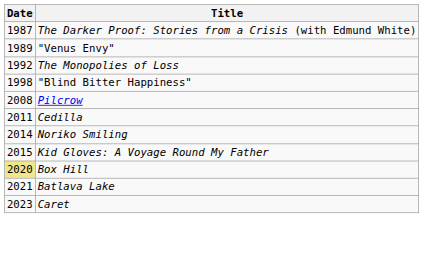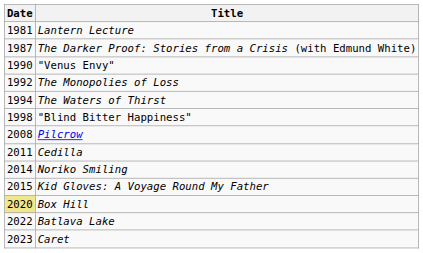 <table class=wikitable>
 <tr>
 <th>Date</th>
 <th>Title</th>
 </tr>
 <tr>
+<td>1981</td>
+<td><em>Lantern Lecture</em></td>
+</tr>
+<tr>
 <td>1987</td>
 <td><em>The Darker Proof: Stories from a Crisis</em> (with Edmund White)</td>
 </tr>
 <tr>
-<td>1989</td>
+<td>1990</td>
 <td>"Venus Envy"</td>
 </tr>
 <tr>
 <td>1992</td>
 <td><em>The Monopolies of Loss</em></td>
+</tr>
+<tr>
+<td>1994</td>
+<td><em>The Waters of Thirst</em></td>
 </tr>
 <tr>
 <td>1998</td>
 <td>"Blind Bitter Happiness"</td>
 </tr>
 <tr>
 <td>2008</td>
 <td><em><a href='#'>Pilcrow</a></em></td>
 </tr>
 <tr>
 <td>2011</td>
 <td><em>Cedilla</em></td>
 </tr>
 <tr>
 <td>2014</td>
 <td><em>Noriko Smiling</em></td>
 </tr>
 <tr>
 <td>2015</td>
 <td><em>Kid Gloves: A Voyage Round My Father</em></td>
 </tr>
 <tr>
 <td style="background: khaki;">2020</td>
 <td><em>Box Hill</em></td>
 </tr>
 <tr>
-<td>2021</td>
+<td>2022</td>
 <td><em>Batlava Lake</em></td>
 </tr>
 <tr>
 <td>2023</td>
 <td><em>Caret</em></td>
 </tr>
 </table>
